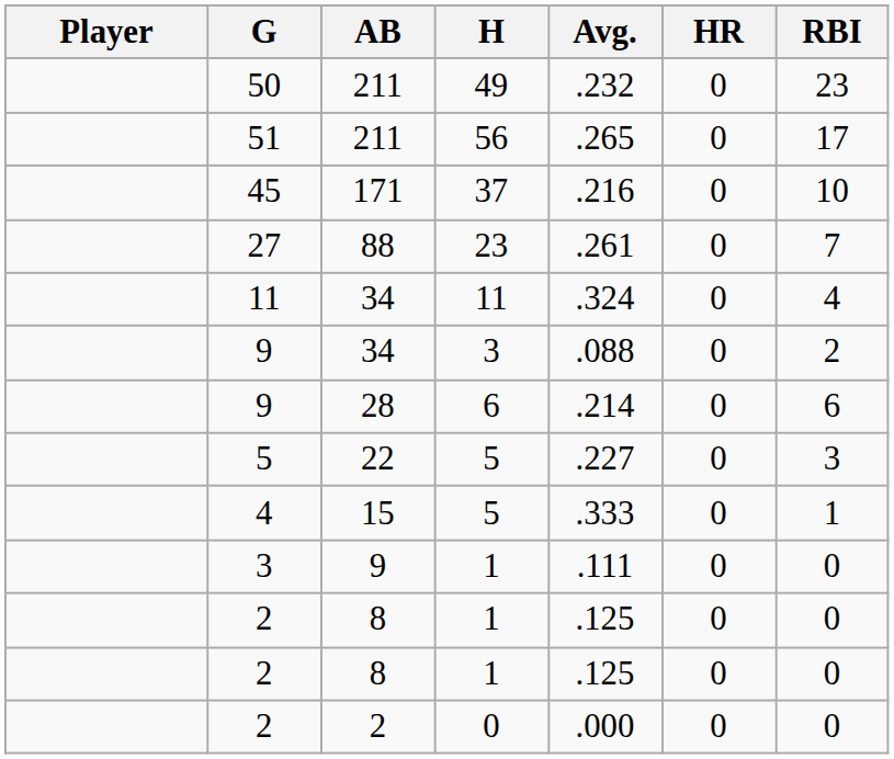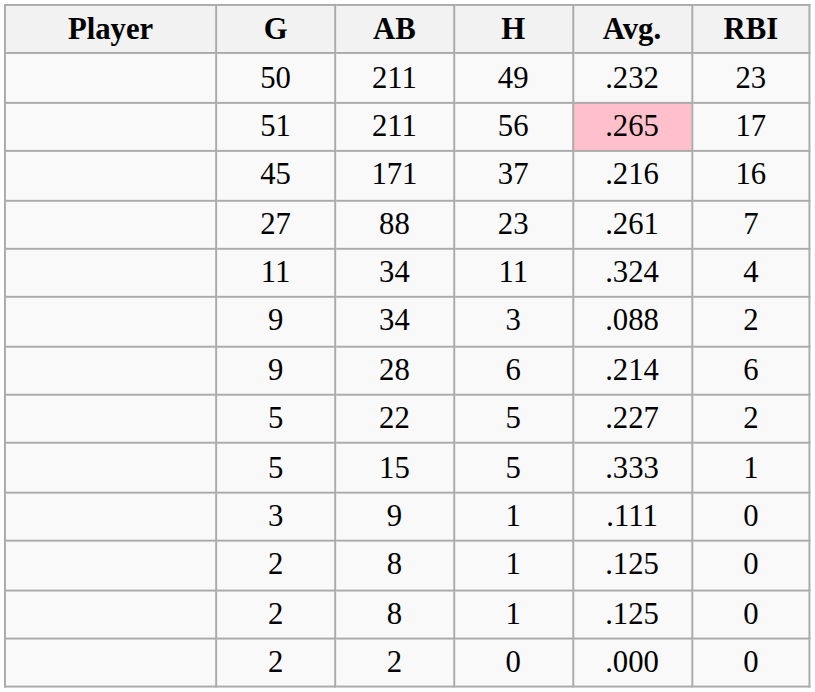 <table class="wikitable sortable">
 <tr>
 <th bgcolor="#DDDDFF" width="16%">Player</th>
 <th bgcolor="#DDDDFF" width="9%">G</th>
 <th bgcolor="#DDDDFF" width="9%">AB</th>
 <th bgcolor="#DDDDFF" width="9%">H</th>
 <th bgcolor="#DDDDFF" width="9%">Avg.</th>
-<th bgcolor="#DDDDFF" width="9%">HR</th>
 <th bgcolor="#DDDDFF" width="9%">RBI</th>
 </tr>
 <tr align="center">
 <td></td>
 <td>50</td>
 <td>211</td>
 <td>49</td>
 <td>.232</td>
-<td>0</td>
 <td>23</td>
 </tr>
 <tr align="center">
 <td></td>
 <td>51</td>
 <td>211</td>
 <td>56</td>
-<td>.265</td>
-<td>0</td>
+<td style="background: pink;">.265</td>
 <td>17</td>
 </tr>
 <tr align="center">
 <td></td>
 <td>45</td>
 <td>171</td>
 <td>37</td>
 <td>.216</td>
-<td>0</td>
-<td>10</td>
+<td>16</td>
 </tr>
 <tr align="center">
 <td></td>
 <td>27</td>
 <td>88</td>
 <td>23</td>
 <td>.261</td>
-<td>0</td>
 <td>7</td>
 </tr>
 <tr align="center">
 <td></td>
 <td>11</td>
 <td>34</td>
 <td>11</td>
 <td>.324</td>
-<td>0</td>
 <td>4</td>
 </tr>
 <tr align="center">
 <td></td>
 <td>9</td>
 <td>34</td>
 <td>3</td>
 <td>.088</td>
-<td>0</td>
 <td>2</td>
 </tr>
 <tr align="center">
 <td></td>
 <td>9</td>
 <td>28</td>
 <td>6</td>
 <td>.214</td>
-<td>0</td>
 <td>6</td>
 </tr>
 <tr align="center">
 <td></td>
 <td>5</td>
 <td>22</td>
 <td>5</td>
 <td>.227</td>
-<td>0</td>
-<td>3</td>
+<td>2</td>
 </tr>
 <tr align="center">
 <td></td>
-<td>4</td>
+<td>5</td>
 <td>15</td>
 <td>5</td>
 <td>.333</td>
-<td>0</td>
 <td>1</td>
 </tr>
 <tr align="center">
 <td></td>
 <td>3</td>
 <td>9</td>
 <td>1</td>
 <td>.111</td>
 <td>0</td>
+</tr>
+<tr align="center">
+<td></td>
+<td>2</td>
+<td>8</td>
+<td>1</td>
+<td>.125</td>
 <td>0</td>
 </tr>
 <tr align="center">
 <td></td>
 <td>2</td>
 <td>8</td>
 <td>1</td>
 <td>.125</td>
 <td>0</td>
-<td>0</td>
-</tr>
-<tr align="center">
-<td></td>
-<td>2</td>
-<td>8</td>
-<td>1</td>
-<td>.125</td>
-<td>0</td>
-<td>0</td>
 </tr>
 <tr align="center">
 <td></td>
 <td>2</td>
 <td>2</td>
 <td>0</td>
 <td>.000</td>
 <td>0</td>
-<td>0</td>
 </tr>
 </table>
